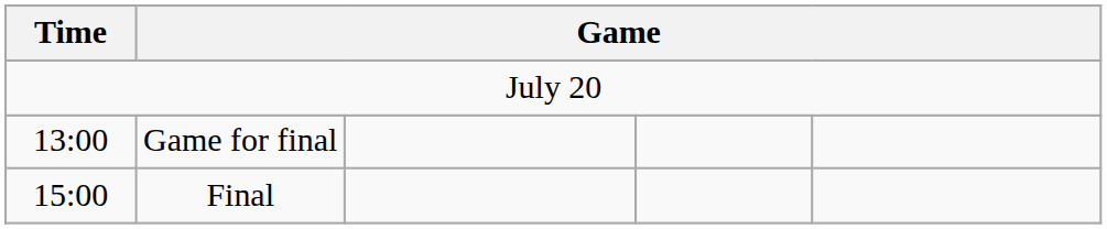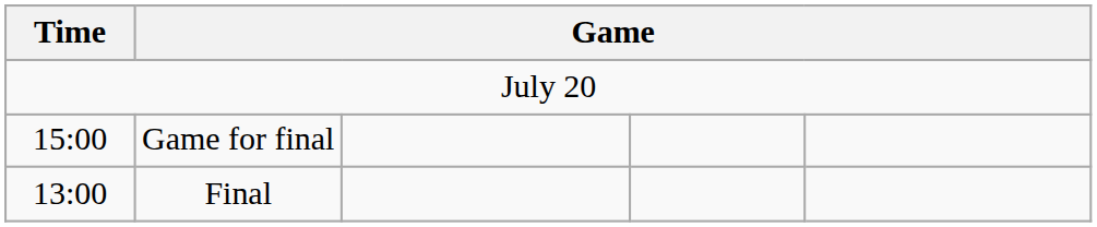 <table class="wikitable" style="text-align:center;font-size:90%">
 <tr>
 <th>Time</th>
 <th colspan=4>Game</th>
 </tr>
 <tr>
 <td colspan=5>July 20</td>
 </tr>
 <tr>
-<td width="50px">13:00</td>
+<td width="50px">15:00</td>
 <td>Game for final</td>
 <td align="left" width="120px"></td>
 <td width="70px"></td>
 <td align="right" width="120px"></td>
 </tr>
 <tr>
-<td width="50px">15:00</td>
+<td width="50px">13:00</td>
 <td>Final</td>
 <td align="left" width="120px"></td>
 <td width="70px"></td>
 <td align="right" width="120px"></td>
 </tr>
 </table>
